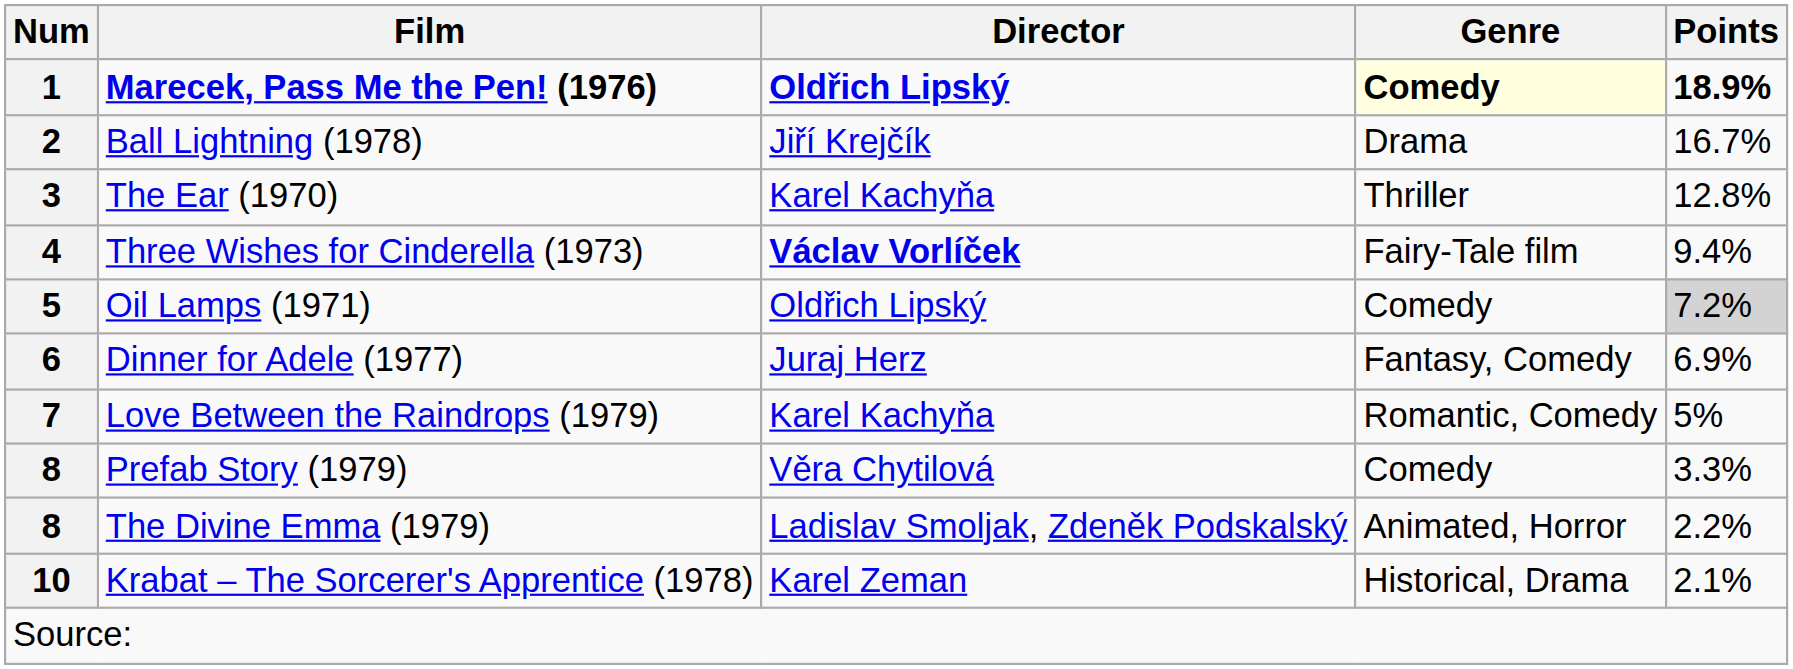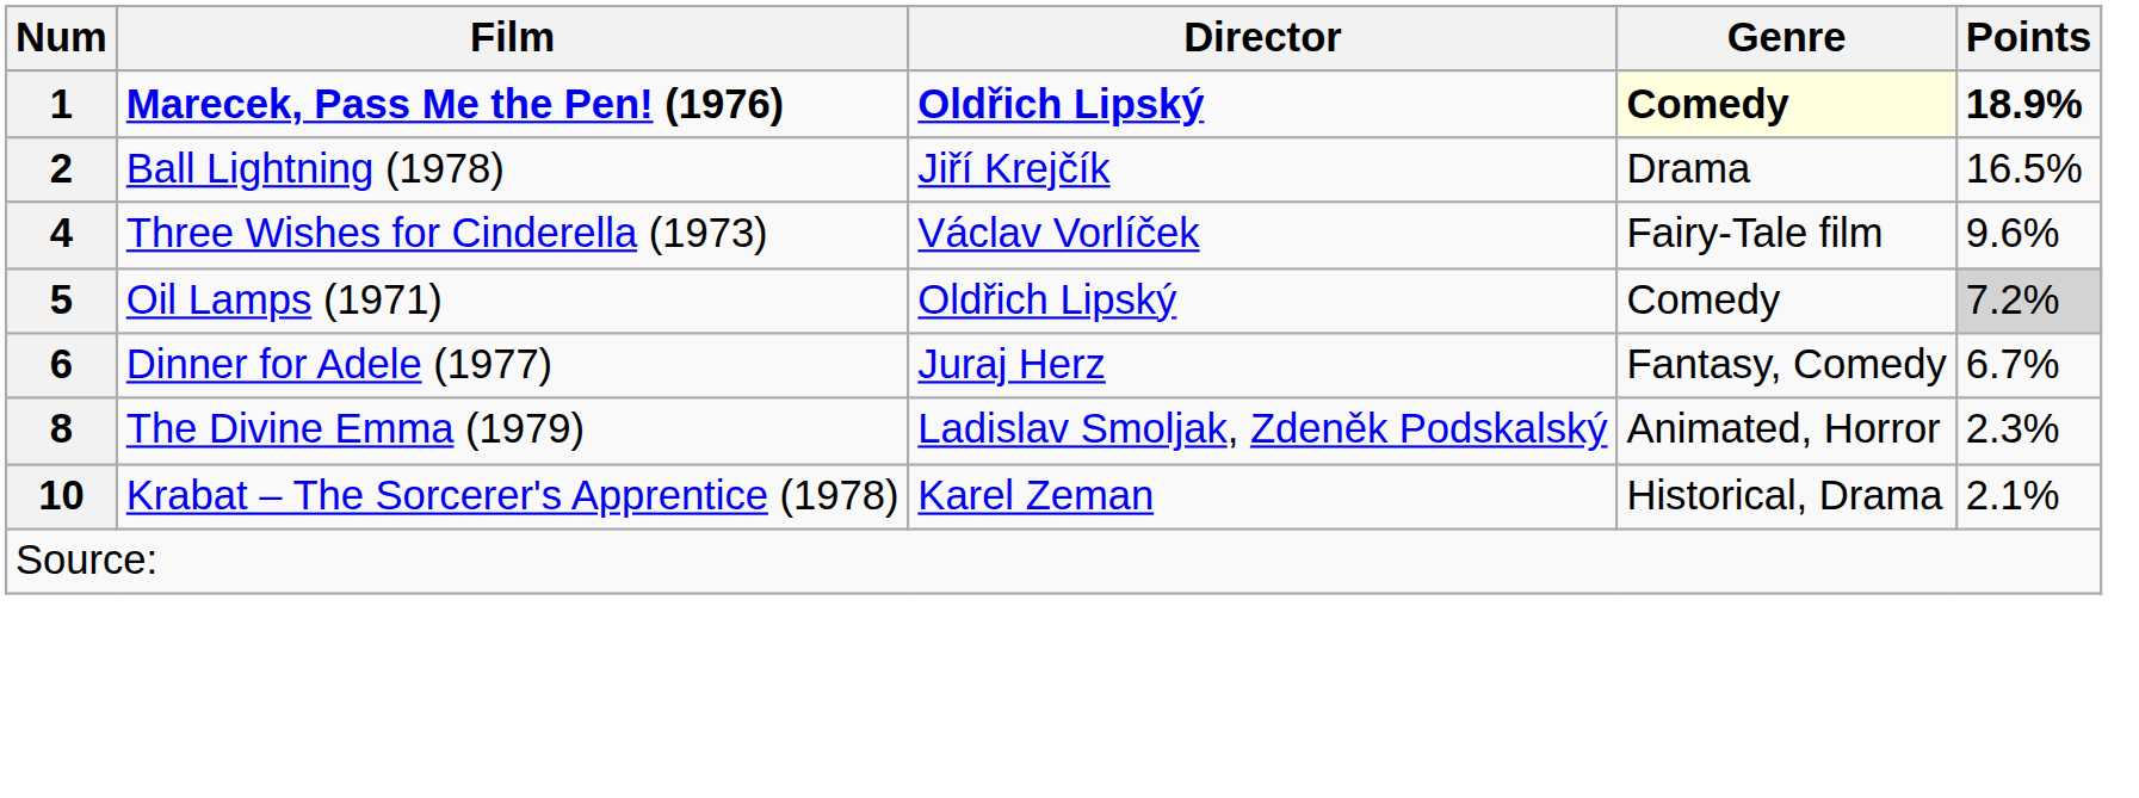 <table class="wikitable">
 <tr>
 <th>Num</th>
 <th>Film</th>
 <th>Director</th>
 <th>Genre</th>
 <th>Points</th>
 </tr>
 <tr>
 <th><strong>1</strong></th>
 <td><strong><a href='#'>Marecek, Pass Me the Pen!</a> (1976)</strong></td>
 <td><strong><a href='#'>Oldřich Lipský</a></strong></td>
 <td style="background: lightyellow;"><strong>Comedy</strong></td>
 <td><strong>18.9%</strong></td>
 </tr>
 <tr>
 <th>2</th>
 <td><a href='#'>Ball Lightning</a> (1978)</td>
 <td><a href='#'>Jiří Krejčík</a></td>
 <td>Drama</td>
-<td>16.7%</td>
-</tr>
-<tr>
-<th>3</th>
-<td><a href='#'>The Ear</a> (1970)</td>
-<td><a href='#'>Karel Kachyňa</a></td>
-<td>Thriller</td>
-<td>12.8%</td>
+<td>16.5%</td>
 </tr>
 <tr>
 <th>4</th>
 <td><a href='#'>Three Wishes for Cinderella</a> (1973)</td>
-<td><strong><a href='#'>Václav Vorlíček</a></strong></td>
+<td><a href='#'>Václav Vorlíček</a></td>
 <td>Fairy-Tale film</td>
-<td>9.4%</td>
+<td>9.6%</td>
 </tr>
 <tr>
 <th>5</th>
 <td><a href='#'>Oil Lamps</a> (1971)</td>
 <td><a href='#'>Oldřich Lipský</a></td>
 <td>Comedy</td>
 <td style="background: lightgrey;">7.2%</td>
 </tr>
 <tr>
 <th>6</th>
 <td><a href='#'>Dinner for Adele</a> (1977)</td>
 <td><a href='#'>Juraj Herz</a></td>
 <td>Fantasy, Comedy</td>
-<td>6.9%</td>
-</tr>
-<tr>
-<th>7</th>
-<td><a href='#'>Love Between the Raindrops</a> (1979)</td>
-<td><a href='#'>Karel Kachyňa</a></td>
-<td>Romantic, Comedy</td>
-<td>5%</td>
-</tr>
-<tr>
-<th>8</th>
-<td><a href='#'>Prefab Story</a> (1979)</td>
-<td><a href='#'>Věra Chytilová</a></td>
-<td>Comedy</td>
-<td>3.3%</td>
+<td>6.7%</td>
 </tr>
 <tr>
 <th>8</th>
 <td><a href='#'>The Divine Emma</a> (1979)</td>
 <td><a href='#'>Ladislav Smoljak</a>, <a href='#'>Zdeněk Podskalský</a></td>
 <td>Animated, Horror</td>
-<td>2.2%</td>
+<td>2.3%</td>
 </tr>
 <tr>
 <th>10</th>
 <td><a href='#'>Krabat – The Sorcerer's Apprentice</a> (1978)</td>
 <td><a href='#'>Karel Zeman</a></td>
 <td>Historical, Drama</td>
 <td>2.1%</td>
 </tr>
 <tr>
 <td colspan="5">Source:</td>
 </tr>
 </table>
